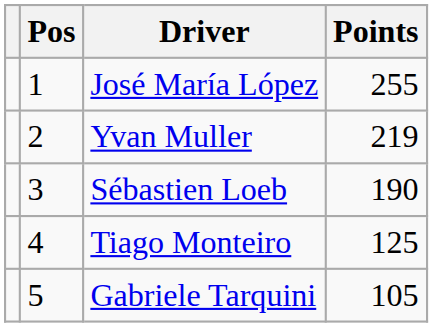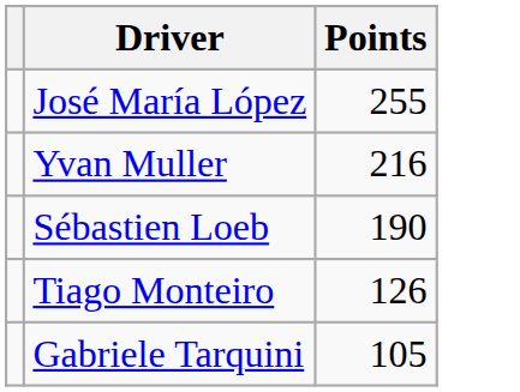 <table class="wikitable" style="font-size: 95%;">
 <tr>
 <th></th>
-<th>Pos</th>
 <th>Driver</th>
 <th>Points</th>
 </tr>
 <tr>
 <td align="left"></td>
-<td>1</td>
 <td> <a href='#'>José María López</a></td>
 <td align="right">255</td>
 </tr>
 <tr>
 <td align="left"></td>
-<td>2</td>
 <td> <a href='#'>Yvan Muller</a></td>
-<td align="right">219</td>
+<td align="right">216</td>
 </tr>
 <tr>
 <td align="left"></td>
-<td>3</td>
 <td> <a href='#'>Sébastien Loeb</a></td>
 <td align="right">190</td>
 </tr>
 <tr>
 <td align="left"></td>
-<td>4</td>
 <td> <a href='#'>Tiago Monteiro</a></td>
-<td align="right">125</td>
+<td align="right">126</td>
 </tr>
 <tr>
 <td align="left"></td>
-<td>5</td>
 <td> <a href='#'>Gabriele Tarquini</a></td>
 <td align="right">105</td>
 </tr>
 </table>
